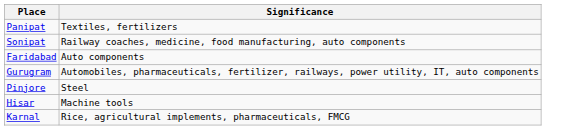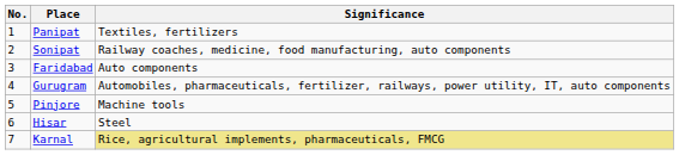 <table class="wikitable sortable">
 <tr>
+<th>No.</th>
 <th>Place</th>
 <th>Significance</th>
 </tr>
 <tr>
+<td>1</td>
 <td><a href='#'>Panipat</a></td>
 <td>Textiles, fertilizers</td>
 </tr>
 <tr>
+<td>2</td>
 <td><a href='#'>Sonipat</a></td>
 <td>Railway coaches, medicine, food manufacturing, auto components</td>
 </tr>
 <tr>
+<td>3</td>
 <td><a href='#'>Faridabad</a></td>
 <td>Auto components</td>
 </tr>
 <tr>
+<td>4</td>
 <td><a href='#'>Gurugram</a></td>
 <td>Automobiles, pharmaceuticals, fertilizer, railways, power utility, IT, auto components</td>
 </tr>
 <tr>
+<td>5</td>
 <td><a href='#'>Pinjore</a></td>
+<td>Machine tools</td>
+</tr>
+<tr>
+<td>6</td>
+<td><a href='#'>Hisar</a></td>
 <td>Steel</td>
 </tr>
 <tr>
-<td><a href='#'>Hisar</a></td>
-<td>Machine tools</td>
-</tr>
-<tr>
+<td>7</td>
 <td><a href='#'>Karnal</a></td>
-<td>Rice, agricultural implements, pharmaceuticals, FMCG</td>
+<td style="background: khaki;">Rice, agricultural implements, pharmaceuticals, FMCG</td>
 </tr>
 </table>
